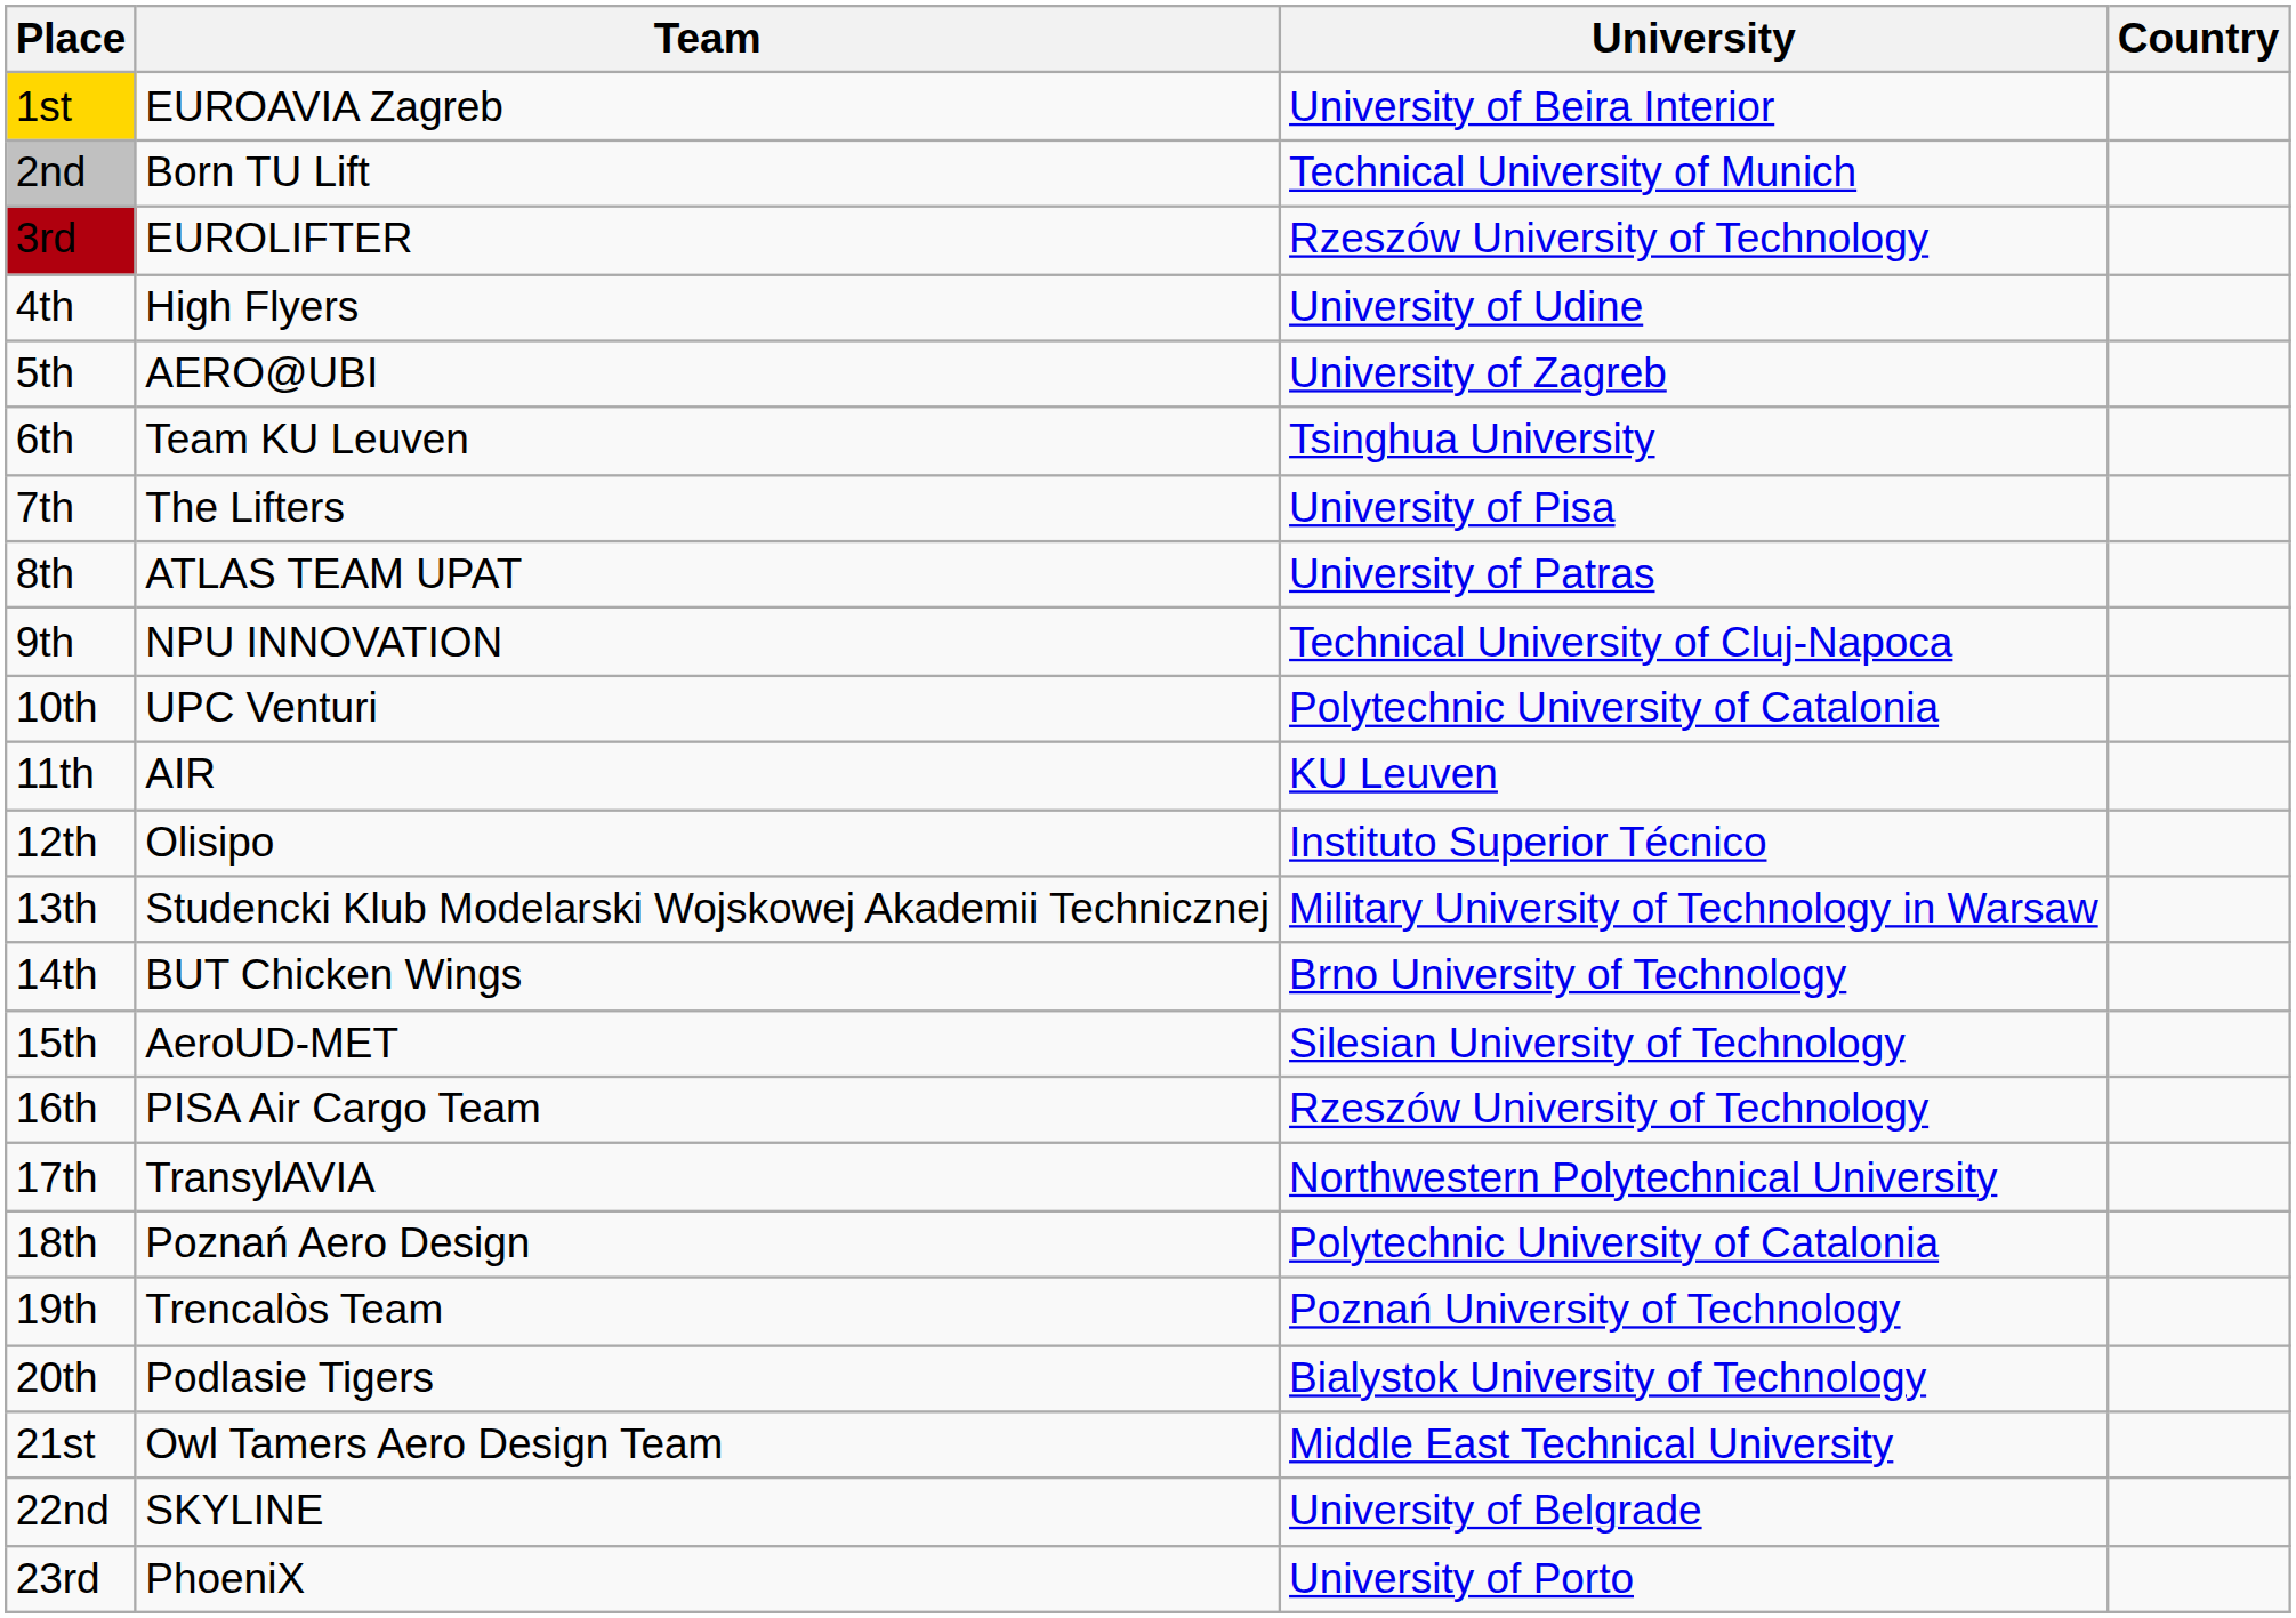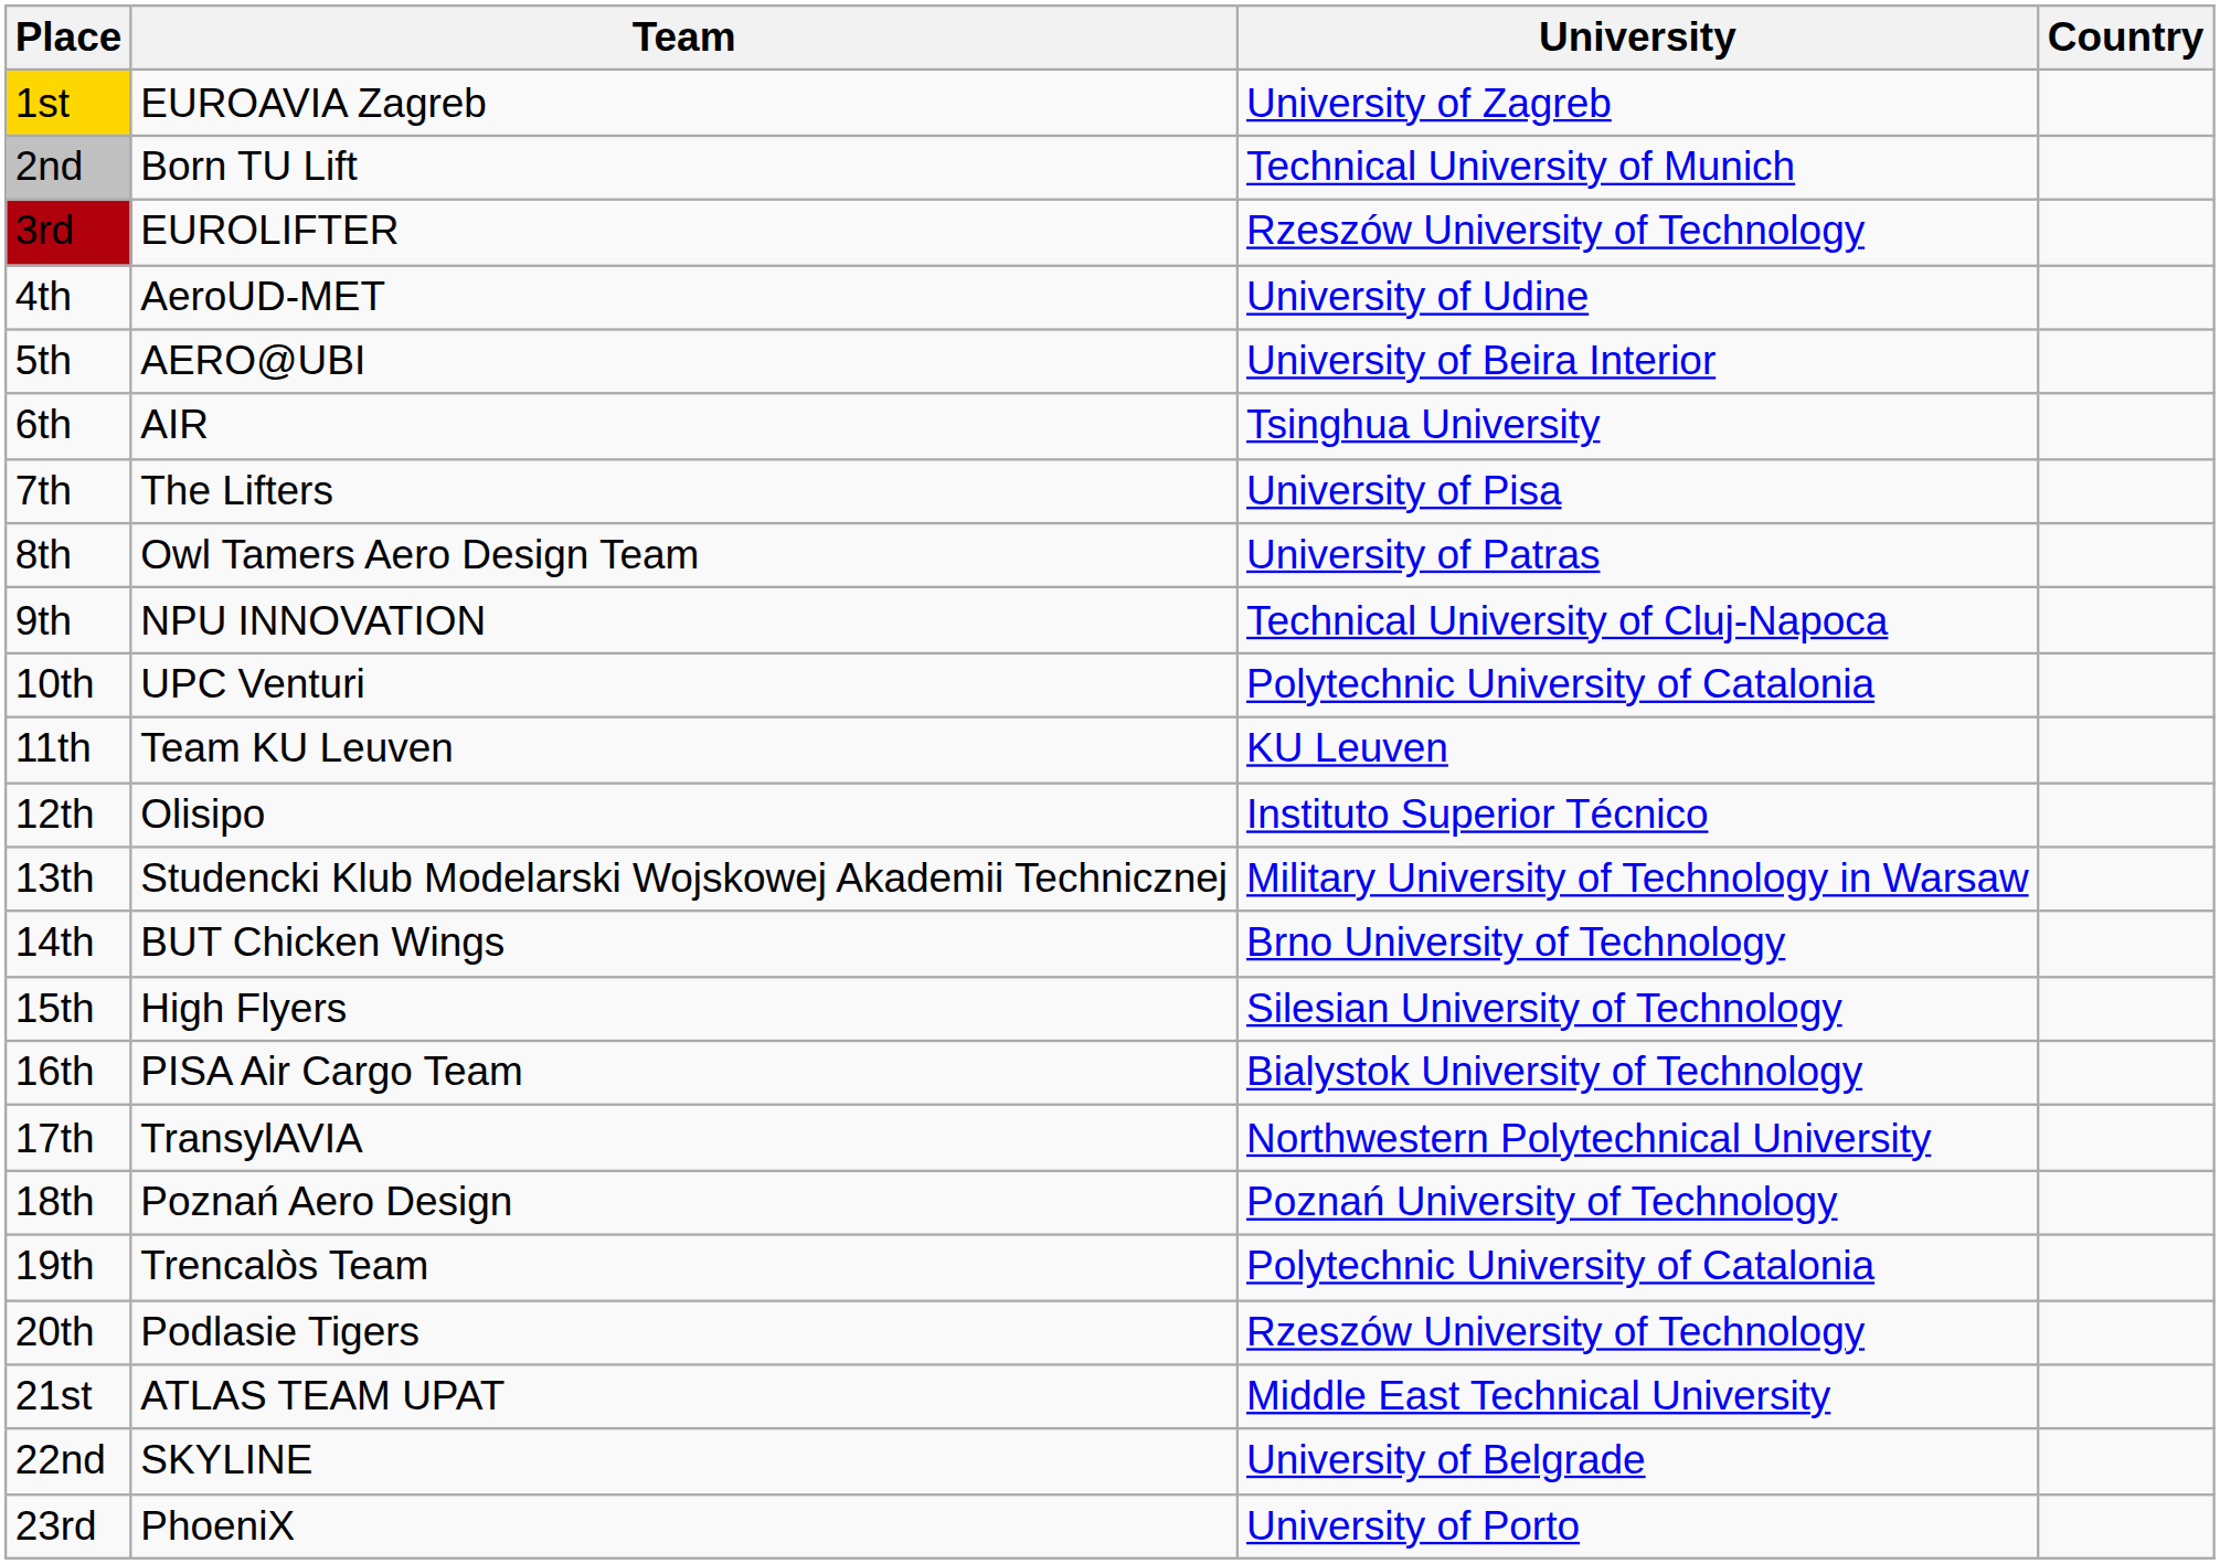 <table class="wikitable" border="1">
 <tr>
 <th>Place</th>
 <th>Team</th>
 <th>University</th>
 <th>Country</th>
 </tr>
 <tr --->
 <td bgcolor="gold">1st</td>
 <td>EUROAVIA Zagreb</td>
-<td><a href='#'>University of Beira Interior</a></td>
+<td><a href='#'>University of Zagreb</a></td>
 <td></td>
 </tr>
 <tr --->
 <td bgcolor="silver">2nd</td>
 <td>Born TU Lift</td>
 <td><a href='#'>Technical University of Munich</a></td>
 <td></td>
 </tr>
 <tr --->
 <td bgcolor="bronze">3rd</td>
 <td>EUROLIFTER</td>
 <td><a href='#'>Rzeszów University of Technology</a></td>
 <td></td>
 </tr>
 <tr --->
 <td>4th</td>
-<td>High Flyers</td>
+<td>AeroUD-MET</td>
 <td><a href='#'>University of Udine</a></td>
 <td></td>
 </tr>
 <tr --->
 <td>5th</td>
 <td>AERO@UBI</td>
-<td><a href='#'>University of Zagreb</a></td>
+<td><a href='#'>University of Beira Interior</a></td>
 <td></td>
 </tr>
 <tr --->
 <td>6th</td>
-<td>Team KU Leuven</td>
+<td>AIR</td>
 <td><a href='#'>Tsinghua University</a></td>
 <td></td>
 </tr>
 <tr --->
 <td>7th</td>
 <td>The Lifters</td>
 <td><a href='#'>University of Pisa</a></td>
 <td></td>
 </tr>
 <tr --->
 <td>8th</td>
-<td>ATLAS TEAM UPAT</td>
+<td>Owl Tamers Aero Design Team</td>
 <td><a href='#'>University of Patras</a></td>
 <td></td>
 </tr>
 <tr --->
 <td>9th</td>
 <td>NPU INNOVATION</td>
 <td><a href='#'>Technical University of Cluj-Napoca</a></td>
 <td></td>
 </tr>
 <tr --->
 <td>10th</td>
 <td>UPC Venturi</td>
 <td><a href='#'>Polytechnic University of Catalonia</a></td>
 <td></td>
 </tr>
 <tr --->
 <td>11th</td>
-<td>AIR</td>
+<td>Team KU Leuven</td>
 <td><a href='#'>KU Leuven</a></td>
 <td></td>
 </tr>
 <tr --->
 <td>12th</td>
 <td>Olisipo</td>
 <td><a href='#'>Instituto Superior Técnico</a></td>
 <td></td>
 </tr>
 <tr --->
 <td>13th</td>
 <td>Studencki Klub Modelarski Wojskowej Akademii Technicznej</td>
 <td><a href='#'>Military University of Technology in Warsaw</a></td>
 <td></td>
 </tr>
 <tr --->
 <td>14th</td>
 <td>BUT Chicken Wings</td>
 <td><a href='#'>Brno University of Technology</a></td>
 <td></td>
 </tr>
 <tr --->
 <td>15th</td>
-<td>AeroUD-MET</td>
+<td>High Flyers</td>
 <td><a href='#'>Silesian University of Technology</a></td>
 <td></td>
 </tr>
 <tr --->
 <td>16th</td>
 <td>PISA Air Cargo Team</td>
-<td><a href='#'>Rzeszów University of Technology</a></td>
+<td><a href='#'>Bialystok University of Technology</a></td>
 <td></td>
 </tr>
 <tr --->
 <td>17th</td>
 <td>TransylAVIA</td>
 <td><a href='#'>Northwestern Polytechnical University</a></td>
 <td></td>
 </tr>
 <tr --->
 <td>18th</td>
 <td>Poznań Aero Design</td>
-<td><a href='#'>Polytechnic University of Catalonia</a></td>
+<td><a href='#'>Poznań University of Technology</a></td>
 <td></td>
 </tr>
 <tr --->
 <td>19th</td>
 <td>Trencalòs Team</td>
-<td><a href='#'>Poznań University of Technology</a></td>
+<td><a href='#'>Polytechnic University of Catalonia</a></td>
 <td></td>
 </tr>
 <tr --->
 <td>20th</td>
 <td>Podlasie Tigers</td>
-<td><a href='#'>Bialystok University of Technology</a></td>
+<td><a href='#'>Rzeszów University of Technology</a></td>
 <td></td>
 </tr>
 <tr --->
 <td>21st</td>
-<td>Owl Tamers Aero Design Team</td>
+<td>ATLAS TEAM UPAT</td>
 <td><a href='#'>Middle East Technical University</a></td>
 <td></td>
 </tr>
 <tr>
 <td>22nd</td>
 <td>SKYLINE</td>
 <td><a href='#'>University of Belgrade</a></td>
 <td></td>
 </tr>
 <tr>
 <td>23rd</td>
 <td>PhoeniX</td>
 <td><a href='#'>University of Porto</a></td>
 <td></td>
 </tr>
 <tr --->
 </tr>
 </table>
